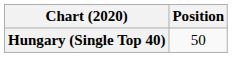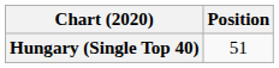 <table class="wikitable plainrowheaders" style="text-align:center">
 <tr>
 <th scope="col">Chart (2020)</th>
 <th scope="col">Position</th>
 </tr>
 <tr>
 <th scope="row">Hungary (Single Top 40)</th>
-<td>50</td>
+<td>51</td>
 </tr>
 </table>
